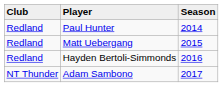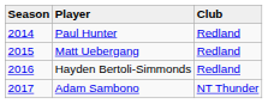 <table class="wikitable">
 <tr style="background:#efefef;">
+<td><strong>Season</strong></td>
+<td><strong>Player</strong></td>
 <td><strong>Club</strong></td>
-<td><strong>Player</strong></td>
-<td><strong>Season</strong></td>
 </tr>
 <tr>
+<td><a href='#'>2014</a></td>
+<td><a href='#'>Paul Hunter</a></td>
 <td><a href='#'>Redland</a></td>
-<td><a href='#'>Paul Hunter</a></td>
-<td><a href='#'>2014</a></td>
 </tr>
 <tr>
+<td><a href='#'>2015</a></td>
+<td><a href='#'>Matt Uebergang</a></td>
 <td><a href='#'>Redland</a></td>
-<td><a href='#'>Matt Uebergang</a></td>
-<td><a href='#'>2015</a></td>
 </tr>
 <tr>
+<td><a href='#'>2016</a></td>
+<td>Hayden Bertoli-Simmonds</td>
 <td><a href='#'>Redland</a></td>
-<td>Hayden Bertoli-Simmonds</td>
-<td><a href='#'>2016</a></td>
 </tr>
 <tr>
+<td><a href='#'>2017</a></td>
+<td><a href='#'>Adam Sambono</a></td>
 <td><a href='#'>NT Thunder</a></td>
-<td><a href='#'>Adam Sambono</a></td>
-<td><a href='#'>2017</a></td>
 </tr>
 </table>
